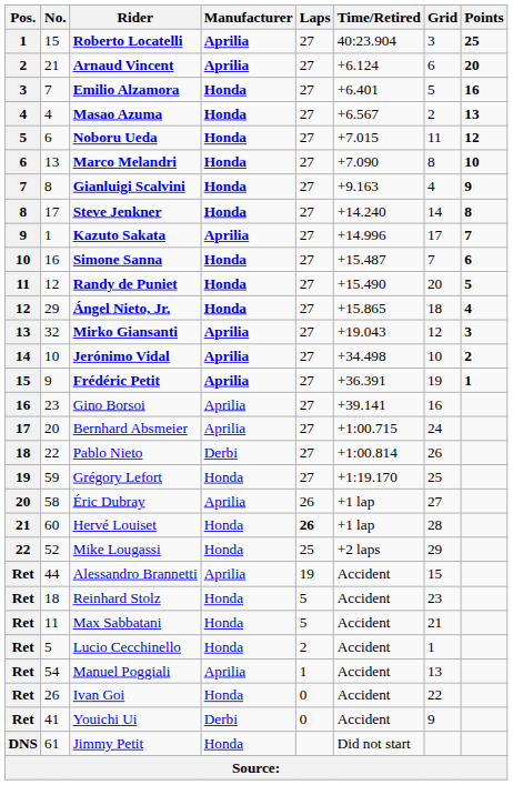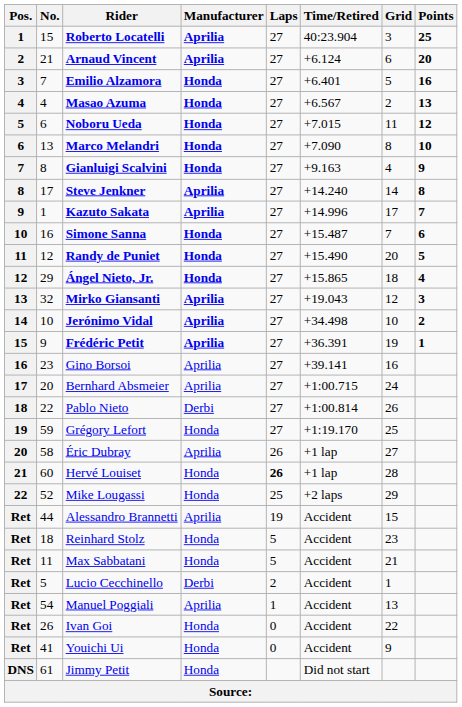 <table class="wikitable" style="font-size: 95%;">
 <tr>
 <th>Pos.</th>
 <th>No.</th>
 <th>Rider</th>
 <th>Manufacturer</th>
 <th>Laps</th>
 <th>Time/Retired</th>
 <th>Grid</th>
 <th>Points</th>
 </tr>
 <tr>
 <th>1</th>
 <td>15</td>
 <td> <strong><a href='#'>Roberto Locatelli</a></strong></td>
 <td><strong><a href='#'>Aprilia</a></strong></td>
 <td>27</td>
 <td>40:23.904</td>
 <td>3</td>
 <td><strong>25</strong></td>
 </tr>
 <tr>
 <th>2</th>
 <td>21</td>
 <td> <strong><a href='#'>Arnaud Vincent</a></strong></td>
 <td><strong><a href='#'>Aprilia</a></strong></td>
 <td>27</td>
 <td>+6.124</td>
 <td>6</td>
 <td><strong>20</strong></td>
 </tr>
 <tr>
 <th>3</th>
 <td>7</td>
 <td> <strong><a href='#'>Emilio Alzamora</a></strong></td>
 <td><strong><a href='#'>Honda</a></strong></td>
 <td>27</td>
 <td>+6.401</td>
 <td>5</td>
 <td><strong>16</strong></td>
 </tr>
 <tr>
 <th>4</th>
 <td>4</td>
 <td> <strong><a href='#'>Masao Azuma</a></strong></td>
 <td><strong><a href='#'>Honda</a></strong></td>
 <td>27</td>
 <td>+6.567</td>
 <td>2</td>
 <td><strong>13</strong></td>
 </tr>
 <tr>
 <th>5</th>
 <td>6</td>
 <td> <strong><a href='#'>Noboru Ueda</a></strong></td>
 <td><strong><a href='#'>Honda</a></strong></td>
 <td>27</td>
 <td>+7.015</td>
 <td>11</td>
 <td><strong>12</strong></td>
 </tr>
 <tr>
 <th>6</th>
 <td>13</td>
 <td> <strong><a href='#'>Marco Melandri</a></strong></td>
 <td><strong><a href='#'>Honda</a></strong></td>
 <td>27</td>
 <td>+7.090</td>
 <td>8</td>
 <td><strong>10</strong></td>
 </tr>
 <tr>
 <th>7</th>
 <td>8</td>
 <td> <strong><a href='#'>Gianluigi Scalvini</a></strong></td>
 <td><strong><a href='#'>Honda</a></strong></td>
 <td>27</td>
 <td>+9.163</td>
 <td>4</td>
 <td><strong>9</strong></td>
 </tr>
 <tr>
 <th>8</th>
 <td>17</td>
 <td> <strong><a href='#'>Steve Jenkner</a></strong></td>
-<td><strong><a href='#'>Honda</a></strong></td>
+<td><strong><a href='#'>Aprilia</a></strong></td>
 <td>27</td>
 <td>+14.240</td>
 <td>14</td>
 <td><strong>8</strong></td>
 </tr>
 <tr>
 <th>9</th>
 <td>1</td>
 <td> <strong><a href='#'>Kazuto Sakata</a></strong></td>
 <td><strong><a href='#'>Aprilia</a></strong></td>
 <td>27</td>
 <td>+14.996</td>
 <td>17</td>
 <td><strong>7</strong></td>
 </tr>
 <tr>
 <th>10</th>
 <td>16</td>
 <td> <strong><a href='#'>Simone Sanna</a></strong></td>
 <td><strong><a href='#'>Honda</a></strong></td>
 <td>27</td>
 <td>+15.487</td>
 <td>7</td>
 <td><strong>6</strong></td>
 </tr>
 <tr>
 <th>11</th>
 <td>12</td>
 <td> <strong><a href='#'>Randy de Puniet</a></strong></td>
 <td><strong><a href='#'>Honda</a></strong></td>
 <td>27</td>
 <td>+15.490</td>
 <td>20</td>
 <td><strong>5</strong></td>
 </tr>
 <tr>
 <th>12</th>
 <td>29</td>
 <td> <strong><a href='#'>Ángel Nieto, Jr.</a></strong></td>
 <td><strong><a href='#'>Honda</a></strong></td>
 <td>27</td>
 <td>+15.865</td>
 <td>18</td>
 <td><strong>4</strong></td>
 </tr>
 <tr>
 <th>13</th>
 <td>32</td>
 <td> <strong><a href='#'>Mirko Giansanti</a></strong></td>
 <td><strong><a href='#'>Aprilia</a></strong></td>
 <td>27</td>
 <td>+19.043</td>
 <td>12</td>
 <td><strong>3</strong></td>
 </tr>
 <tr>
 <th>14</th>
 <td>10</td>
 <td> <strong><a href='#'>Jerónimo Vidal</a></strong></td>
 <td><strong><a href='#'>Aprilia</a></strong></td>
 <td>27</td>
 <td>+34.498</td>
 <td>10</td>
 <td><strong>2</strong></td>
 </tr>
 <tr>
 <th>15</th>
 <td>9</td>
 <td> <strong><a href='#'>Frédéric Petit</a></strong></td>
 <td><strong><a href='#'>Aprilia</a></strong></td>
 <td>27</td>
 <td>+36.391</td>
 <td>19</td>
 <td><strong>1</strong></td>
 </tr>
 <tr>
 <th>16</th>
 <td>23</td>
 <td> <a href='#'>Gino Borsoi</a></td>
 <td><a href='#'>Aprilia</a></td>
 <td>27</td>
 <td>+39.141</td>
 <td>16</td>
 <td></td>
 </tr>
 <tr>
 <th>17</th>
 <td>20</td>
 <td> <a href='#'>Bernhard Absmeier</a></td>
 <td><a href='#'>Aprilia</a></td>
 <td>27</td>
 <td>+1:00.715</td>
 <td>24</td>
 <td></td>
 </tr>
 <tr>
 <th>18</th>
 <td>22</td>
 <td> <a href='#'>Pablo Nieto</a></td>
 <td><a href='#'>Derbi</a></td>
 <td>27</td>
 <td>+1:00.814</td>
 <td>26</td>
 <td></td>
 </tr>
 <tr>
 <th>19</th>
 <td>59</td>
 <td> <a href='#'>Grégory Lefort</a></td>
 <td><a href='#'>Honda</a></td>
 <td>27</td>
 <td>+1:19.170</td>
 <td>25</td>
 <td></td>
 </tr>
 <tr>
 <th>20</th>
 <td>58</td>
 <td> <a href='#'>Éric Dubray</a></td>
 <td><a href='#'>Aprilia</a></td>
 <td>26</td>
 <td>+1 lap</td>
 <td>27</td>
 <td></td>
 </tr>
 <tr>
 <th>21</th>
 <td>60</td>
 <td> <a href='#'>Hervé Louiset</a></td>
 <td><a href='#'>Honda</a></td>
 <td><strong>26</strong></td>
 <td>+1 lap</td>
 <td>28</td>
 <td></td>
 </tr>
 <tr>
 <th>22</th>
 <td>52</td>
 <td> <a href='#'>Mike Lougassi</a></td>
 <td><a href='#'>Honda</a></td>
 <td>25</td>
 <td>+2 laps</td>
 <td>29</td>
 <td></td>
 </tr>
 <tr>
 <th>Ret</th>
 <td>44</td>
 <td> <a href='#'>Alessandro Brannetti</a></td>
 <td><a href='#'>Aprilia</a></td>
 <td>19</td>
 <td>Accident</td>
 <td>15</td>
 <td></td>
 </tr>
 <tr>
 <th>Ret</th>
 <td>18</td>
 <td> <a href='#'>Reinhard Stolz</a></td>
 <td><a href='#'>Honda</a></td>
 <td>5</td>
 <td>Accident</td>
 <td>23</td>
 <td></td>
 </tr>
 <tr>
 <th>Ret</th>
 <td>11</td>
 <td> <a href='#'>Max Sabbatani</a></td>
 <td><a href='#'>Honda</a></td>
 <td>5</td>
 <td>Accident</td>
 <td>21</td>
 <td></td>
 </tr>
 <tr>
 <th>Ret</th>
 <td>5</td>
 <td> <a href='#'>Lucio Cecchinello</a></td>
-<td><a href='#'>Honda</a></td>
+<td><a href='#'>Derbi</a></td>
 <td>2</td>
 <td>Accident</td>
 <td>1</td>
 <td></td>
 </tr>
 <tr>
 <th>Ret</th>
 <td>54</td>
 <td> <a href='#'>Manuel Poggiali</a></td>
 <td><a href='#'>Aprilia</a></td>
 <td>1</td>
 <td>Accident</td>
 <td>13</td>
 <td></td>
 </tr>
 <tr>
 <th>Ret</th>
 <td>26</td>
 <td> <a href='#'>Ivan Goi</a></td>
 <td><a href='#'>Honda</a></td>
 <td>0</td>
 <td>Accident</td>
 <td>22</td>
 <td></td>
 </tr>
 <tr>
 <th>Ret</th>
 <td>41</td>
 <td> <a href='#'>Youichi Ui</a></td>
-<td><a href='#'>Derbi</a></td>
+<td><a href='#'>Honda</a></td>
 <td>0</td>
 <td>Accident</td>
 <td>9</td>
 <td></td>
 </tr>
 <tr>
 <th>DNS</th>
 <td>61</td>
 <td> <a href='#'>Jimmy Petit</a></td>
 <td><a href='#'>Honda</a></td>
 <td></td>
 <td>Did not start</td>
 <td></td>
 <td></td>
 </tr>
 <tr>
 <th colspan=8>Source: </th>
 </tr>
 </table>
